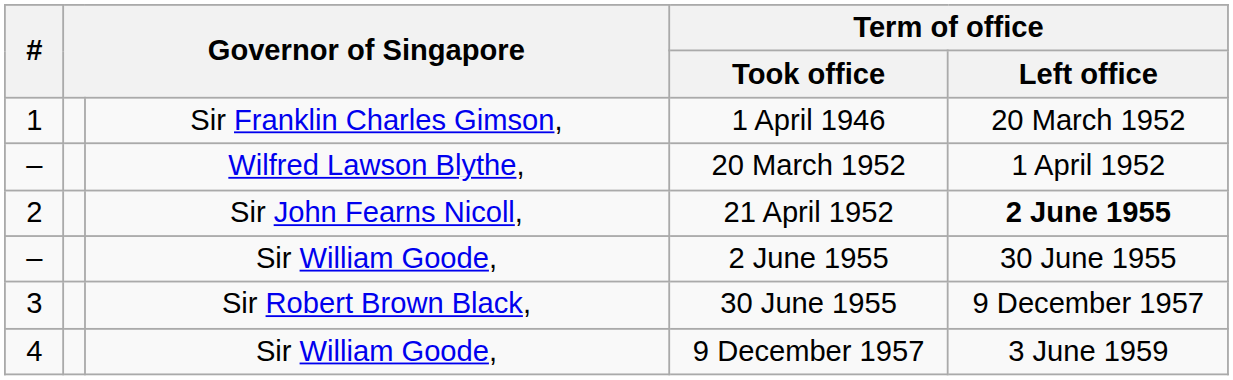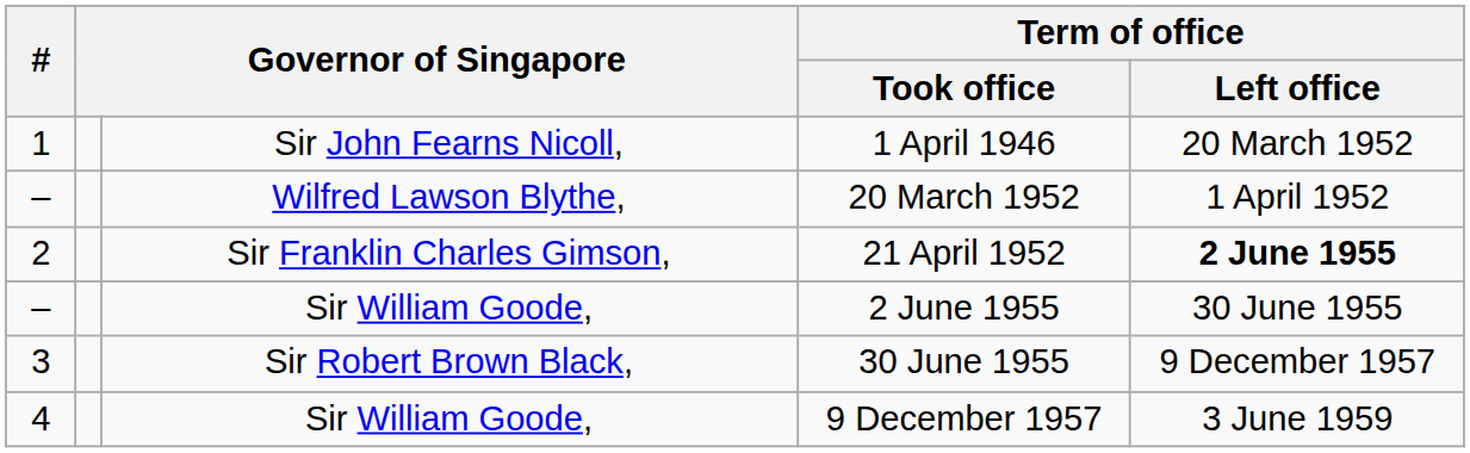 <table class=wikitable style=text-align:center>
 <tr>
 <th rowspan=2 width=25px>#</th>
 <th rowspan=2 colspan=2 width=325px>Governor of Singapore</th>
 <th colspan=2 width=300px>Term of office</th>
 </tr>
 <tr>
 <th>Took office</th>
 <th>Left office</th>
 </tr>
 <tr>
 <td>1</td>
 <td></td>
-<td>Sir <a href='#'>Franklin Charles Gimson</a>, </td>
+<td>Sir <a href='#'>John Fearns Nicoll</a>, </td>
 <td>1 April 1946</td>
 <td>20 March 1952</td>
 </tr>
 <tr>
 <td>–</td>
 <td></td>
 <td><a href='#'>Wilfred Lawson Blythe</a>,  <br> </td>
 <td>20 March 1952</td>
 <td>1 April 1952</td>
 </tr>
 <tr>
 <td>2</td>
 <td></td>
-<td>Sir <a href='#'>John Fearns Nicoll</a>, </td>
+<td>Sir <a href='#'>Franklin Charles Gimson</a>, </td>
 <td>21 April 1952</td>
 <td><strong>2 June 1955</strong></td>
 </tr>
 <tr>
 <td>–</td>
 <td></td>
 <td>Sir <a href='#'>William Goode</a>,  <br> </td>
 <td>2 June 1955</td>
 <td>30 June 1955</td>
 </tr>
 <tr>
 <td>3</td>
 <td></td>
 <td>Sir <a href='#'>Robert Brown Black</a>, </td>
 <td>30 June 1955</td>
 <td>9 December 1957</td>
 </tr>
 <tr>
 <td>4</td>
 <td></td>
 <td>Sir <a href='#'>William Goode</a>, </td>
 <td>9 December 1957</td>
 <td>3 June 1959</td>
 </tr>
 </table>
